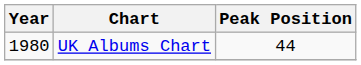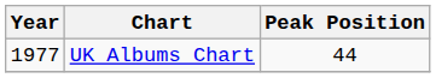 <table class="wikitable">
 <tr>
 <th>Year</th>
 <th>Chart</th>
 <th>Peak Position</th>
 </tr>
 <tr>
-<td>1980</td>
+<td>1977</td>
 <td><a href='#'>UK Albums Chart</a></td>
 <td align="center">44</td>
 </tr>
 <tr>
 </tr>
 </table>
